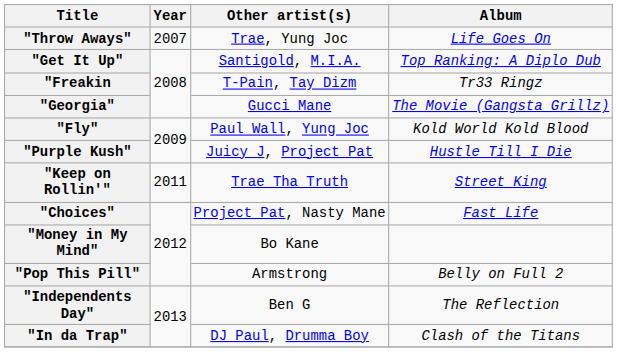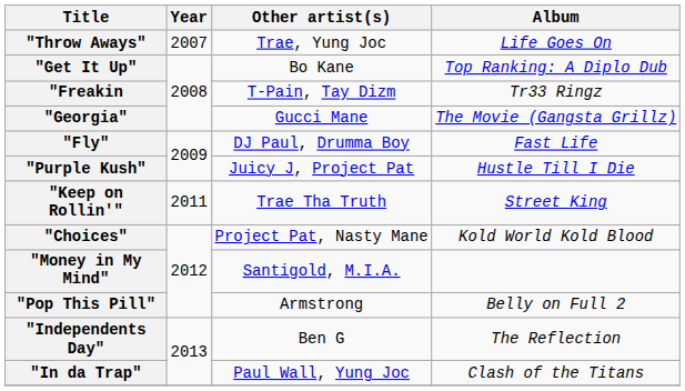 <table class="wikitable plainrowheaders" style="text-align:center;">
 <tr>
 <th scope="col" style="width:10em;">Title</th>
 <th scope="col">Year</th>
 <th scope="col">Other artist(s)</th>
 <th scope="col">Album</th>
 </tr>
 <tr>
 <th scope="row">"Throw Aways"</th>
 <td>2007</td>
 <td><a href='#'>Trae</a>, Yung Joc</td>
 <td><em><a href='#'>Life Goes On</a></em></td>
 </tr>
 <tr>
 <th scope="row">"Get It Up"</th>
 <td rowspan="3">2008</td>
-<td><a href='#'>Santigold</a>, <a href='#'>M.I.A.</a></td>
+<td>Bo Kane</td>
 <td><em><a href='#'>Top Ranking: A Diplo Dub</a></em></td>
 </tr>
 <tr>
 <th scope="row">"Freakin</th>
 <td><a href='#'>T-Pain</a>, <a href='#'>Tay Dizm</a></td>
 <td><em>Tr33 Ringz</em></td>
 </tr>
 <tr>
 <th scope="row">"Georgia"</th>
 <td><a href='#'>Gucci Mane</a></td>
 <td><em><a href='#'>The Movie (Gangsta Grillz)</a></em></td>
 </tr>
 <tr>
 <th scope="row">"Fly"</th>
 <td rowspan="2">2009</td>
-<td><a href='#'>Paul Wall</a>, <a href='#'>Yung Joc</a></td>
-<td><em>Kold World Kold Blood</em></td>
+<td><a href='#'>DJ Paul</a>, <a href='#'>Drumma Boy</a></td>
+<td><em><a href='#'>Fast Life</a></em></td>
 </tr>
 <tr>
 <th scope="row">"Purple Kush"</th>
 <td><a href='#'>Juicy J</a>, <a href='#'>Project Pat</a></td>
 <td><em><a href='#'>Hustle Till I Die</a></em></td>
 </tr>
 <tr>
 <th scope="row">"Keep on Rollin'"</th>
 <td>2011</td>
 <td><a href='#'>Trae Tha Truth</a></td>
 <td><em><a href='#'>Street King</a></em></td>
 </tr>
 <tr>
 <th scope="row">"Choices"</th>
 <td rowspan="3">2012</td>
 <td><a href='#'>Project Pat</a>, Nasty Mane</td>
-<td><em><a href='#'>Fast Life</a></em></td>
+<td><em>Kold World Kold Blood</em></td>
 </tr>
 <tr>
 <th scope="row">"Money in My Mind"</th>
-<td>Bo Kane</td>
+<td><a href='#'>Santigold</a>, <a href='#'>M.I.A.</a></td>
 <td></td>
 </tr>
 <tr>
 <th scope="row">"Pop This Pill"</th>
 <td>Armstrong</td>
 <td><em>Belly on Full 2</em></td>
 </tr>
 <tr>
 <th scope="row">"Independents Day"</th>
 <td rowspan="2">2013</td>
 <td>Ben G</td>
 <td><em>The Reflection</em></td>
 </tr>
 <tr>
 <th scope="row">"In da Trap"</th>
-<td><a href='#'>DJ Paul</a>, <a href='#'>Drumma Boy</a></td>
+<td><a href='#'>Paul Wall</a>, <a href='#'>Yung Joc</a></td>
 <td><em>Clash of the Titans</em></td>
 </tr>
 <tr>
 </tr>
 </table>
